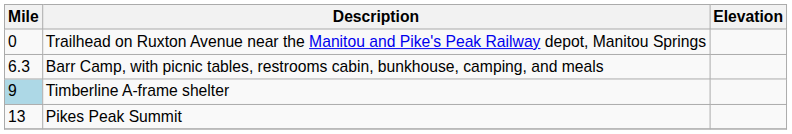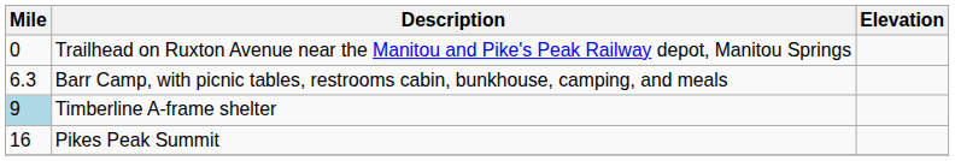 <table class="wikitable">
 <tr>
 <th>Mile</th>
 <th>Description</th>
 <th>Elevation</th>
 </tr>
 <tr>
 <td>0</td>
 <td>Trailhead on Ruxton Avenue near the <a href='#'>Manitou and Pike's Peak Railway</a> depot, Manitou Springs</td>
 <td></td>
 </tr>
 <tr>
 <td>6.3</td>
 <td>Barr Camp,  with picnic tables, restrooms cabin, bunkhouse, camping, and meals</td>
 <td></td>
 </tr>
 <tr>
 <td style="background: lightblue;">9</td>
 <td>Timberline A-frame shelter</td>
 <td></td>
 </tr>
 <tr>
-<td>13</td>
+<td>16</td>
 <td>Pikes Peak Summit</td>
 <td></td>
 </tr>
 <tr>
 </tr>
 </table>
